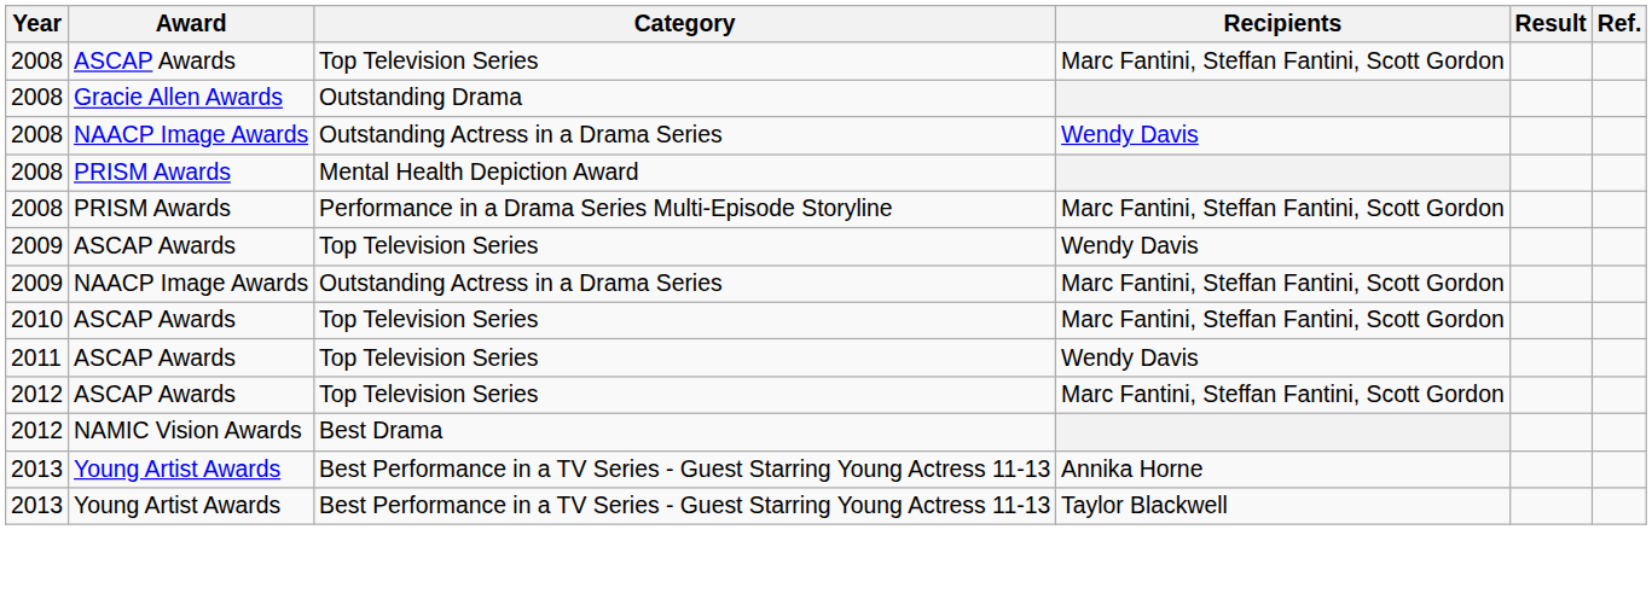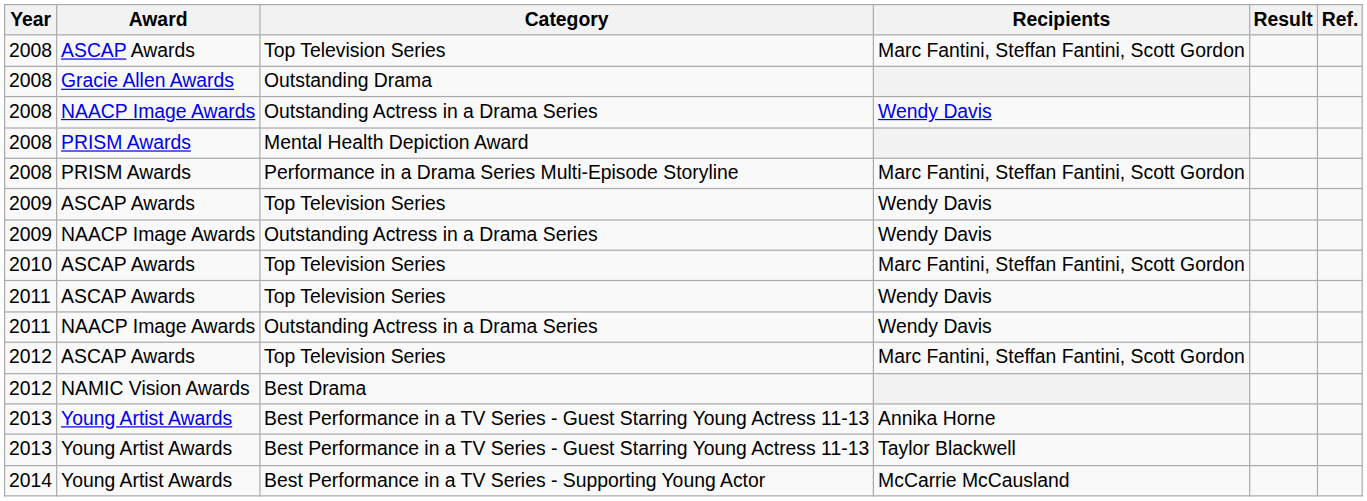 <table class="wikitable">
 <tr>
 <th>Year</th>
 <th>Award</th>
 <th>Category</th>
 <th>Recipients</th>
 <th>Result</th>
 <th>Ref.</th>
 </tr>
 <tr>
 <td>2008</td>
 <td><a href='#'>ASCAP</a> Awards</td>
 <td>Top Television Series</td>
 <td>Marc Fantini, Steffan Fantini, Scott Gordon</td>
 <td></td>
 <td></td>
 </tr>
 <tr>
 <td>2008</td>
 <td><a href='#'>Gracie Allen Awards</a></td>
 <td>Outstanding Drama</td>
 <th></th>
 <td></td>
 <td></td>
 </tr>
 <tr>
 <td>2008</td>
 <td><a href='#'>NAACP Image Awards</a></td>
 <td>Outstanding Actress in a Drama Series</td>
 <td><a href='#'>Wendy Davis</a></td>
 <td></td>
 <td></td>
 </tr>
 <tr>
 <td>2008</td>
 <td><a href='#'>PRISM Awards</a></td>
 <td>Mental Health Depiction Award</td>
 <th></th>
 <td></td>
 <td></td>
 </tr>
 <tr>
 <td>2008</td>
 <td>PRISM Awards</td>
 <td>Performance in a Drama Series Multi-Episode Storyline</td>
 <td>Marc Fantini, Steffan Fantini, Scott Gordon</td>
 <td></td>
 <td></td>
 </tr>
 <tr>
 <td>2009</td>
 <td>ASCAP Awards</td>
 <td>Top Television Series</td>
 <td>Wendy Davis</td>
 <td></td>
 <td></td>
 </tr>
 <tr>
 <td>2009</td>
 <td>NAACP Image Awards</td>
 <td>Outstanding Actress in a Drama Series</td>
-<td>Marc Fantini, Steffan Fantini, Scott Gordon</td>
+<td>Wendy Davis</td>
 <td></td>
 <td></td>
 </tr>
 <tr>
 <td>2010</td>
 <td>ASCAP Awards</td>
 <td>Top Television Series</td>
 <td>Marc Fantini, Steffan Fantini, Scott Gordon</td>
 <td></td>
 <td></td>
 </tr>
 <tr>
 <td>2011</td>
 <td>ASCAP Awards</td>
 <td>Top Television Series</td>
+<td>Wendy Davis</td>
+<td></td>
+<td></td>
+</tr>
+<tr>
+<td>2011</td>
+<td>NAACP Image Awards</td>
+<td>Outstanding Actress in a Drama Series</td>
 <td>Wendy Davis</td>
 <td></td>
 <td></td>
 </tr>
 <tr>
 <td>2012</td>
 <td>ASCAP Awards</td>
 <td>Top Television Series</td>
 <td>Marc Fantini, Steffan Fantini, Scott Gordon</td>
 <td></td>
 <td></td>
 </tr>
 <tr>
 <td>2012</td>
 <td>NAMIC Vision Awards</td>
 <td>Best Drama</td>
 <th></th>
 <td></td>
 <td></td>
 </tr>
 <tr>
 <td>2013</td>
 <td><a href='#'>Young Artist Awards</a></td>
 <td>Best Performance in a TV Series - Guest Starring Young Actress 11-13</td>
 <td>Annika Horne</td>
 <td></td>
 <td></td>
 </tr>
 <tr>
 <td>2013</td>
 <td>Young Artist Awards</td>
 <td>Best Performance in a TV Series - Guest Starring Young Actress 11-13</td>
 <td>Taylor Blackwell</td>
 <td></td>
 <td></td>
 </tr>
+<tr>
+<td>2014</td>
+<td>Young Artist Awards</td>
+<td>Best Performance in a TV Series - Supporting Young Actor</td>
+<td>McCarrie McCausland</td>
+<td></td>
+<td></td>
+</tr>
 </table>
